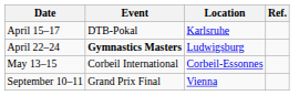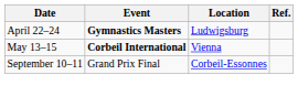 <table class="wikitable sortable">
 <tr>
 <th>Date</th>
 <th>Event</th>
 <th>Location</th>
 <th>Ref.</th>
-</tr>
-<tr>
-<td>April 15–17</td>
-<td>DTB-Pokal</td>
-<td> <a href='#'>Karlsruhe</a></td>
-<td></td>
 </tr>
 <tr>
 <td>April 22–24</td>
 <td><strong>Gymnastics Masters</strong></td>
 <td> <a href='#'>Ludwigsburg</a></td>
 <td></td>
 </tr>
 <tr>
 <td>May 13–15</td>
-<td>Corbeil International</td>
-<td> <a href='#'>Corbeil-Essonnes</a></td>
+<td><strong>Corbeil International</strong></td>
+<td> <a href='#'>Vienna</a></td>
 <td></td>
 </tr>
 <tr>
 <td>September 10–11</td>
 <td>Grand Prix Final</td>
-<td> <a href='#'>Vienna</a></td>
+<td> <a href='#'>Corbeil-Essonnes</a></td>
 <td></td>
 </tr>
 </table>
